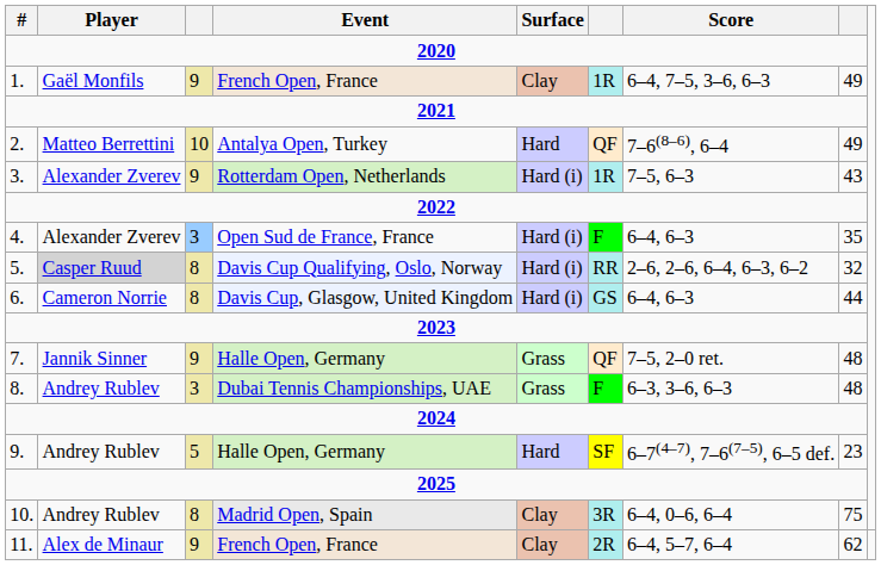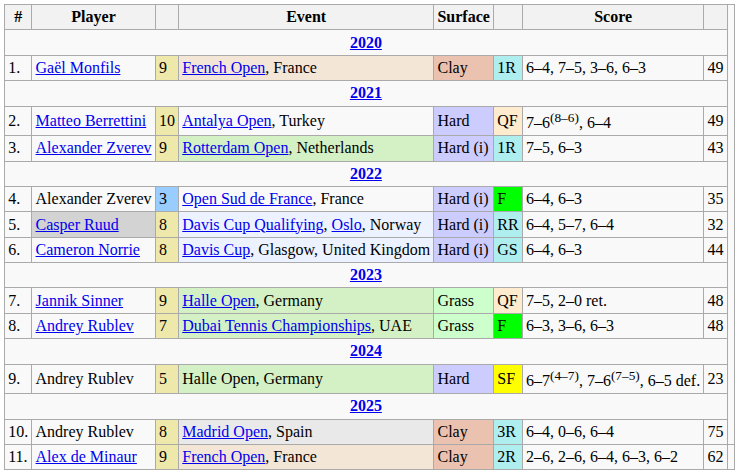 <table class="sortable wikitable nowrap">
 <tr>
 <th class="unsortable">#</th>
 <th>Player</th>
 <th></th>
 <th>Event</th>
 <th>Surface</th>
 <th class="unsortable"></th>
 <th class="unsortable">Score</th>
 <th class="unsortable"></th>
 </tr>
 <tr>
 <td colspan=8 style=text-align:center><strong><a href='#'>2020</a></strong></td>
 </tr>
 <tr>
 <td>1.</td>
 <td> <a href='#'>Gaël Monfils</a></td>
 <td style=background:#eee8aa>9</td>
 <td style=background:#f3e6d7><a href='#'>French Open</a>, France</td>
 <td style=background:#ebc2af>Clay</td>
 <td style=background:#afeeee>1R</td>
 <td>6–4, 7–5, 3–6, 6–3</td>
 <td>49</td>
 </tr>
 <tr>
 <td colspan=8 style=text-align:center><strong><a href='#'>2021</a></strong></td>
 </tr>
 <tr>
 <td>2.</td>
 <td> <a href='#'>Matteo Berrettini</a></td>
 <td style=background:#eee8aa>10</td>
 <td><a href='#'>Antalya Open</a>, Turkey</td>
 <td style=background:#ccccff>Hard</td>
 <td style=background:#ffebcd>QF</td>
 <td>7–6<sup>(8–6)</sup>, 6–4</td>
 <td>49</td>
 </tr>
 <tr>
 <td>3.</td>
 <td> <a href='#'>Alexander Zverev</a></td>
 <td style=background:#eee8aa>9</td>
 <td style=background:#d4f1c5><a href='#'>Rotterdam Open</a>, Netherlands</td>
 <td style=background:#ccccff>Hard (i)</td>
 <td bgcolor=afeeee>1R</td>
 <td>7–5, 6–3</td>
 <td>43</td>
 </tr>
 <tr>
 <td colspan=8 style=text-align:center><strong><a href='#'>2022</a></strong></td>
 </tr>
 <tr>
 <td>4.</td>
 <td> Alexander Zverev</td>
 <td style=background:#99ccff>3</td>
 <td><a href='#'>Open Sud de France</a>, France</td>
 <td style=background:#ccccff>Hard (i)</td>
 <td style=background:lime>F</td>
 <td>6–4, 6–3</td>
 <td>35</td>
 </tr>
 <tr>
 <td>5.</td>
 <td style="background: lightgrey;"> <a href='#'>Casper Ruud</a></td>
 <td style=background:#eee8aa>8</td>
 <td style=background:#ecf2ff><a href='#'>Davis Cup Qualifying</a>, <a href='#'>Oslo</a>, Norway</td>
 <td style=background:#ccccff>Hard (i)</td>
 <td style=background:#afeeee>RR</td>
-<td>2–6, 2–6, 6–4, 6–3, 6–2</td>
+<td>6–4, 5–7, 6–4</td>
 <td>32</td>
 </tr>
 <tr>
 <td>6.</td>
 <td> <a href='#'>Cameron Norrie</a></td>
 <td style=background:#eee8aa>8</td>
 <td style=background:#ecf2ff><a href='#'>Davis Cup</a>, Glasgow, United Kingdom</td>
 <td style=background:#ccccff>Hard (i)</td>
 <td style=background:#afeeee>GS</td>
 <td>6–4, 6–3</td>
 <td>44</td>
 </tr>
 <tr>
 <td colspan=8 style=text-align:center><strong><a href='#'>2023</a></strong></td>
 </tr>
 <tr>
 <td>7.</td>
 <td> <a href='#'>Jannik Sinner</a></td>
 <td style=background:#eee8aa>9</td>
 <td style=background:#d4f1c5><a href='#'>Halle Open</a>, Germany</td>
 <td style=background:#ccffcc>Grass</td>
 <td style=background:#ffebcd>QF</td>
 <td>7–5, 2–0 ret.</td>
 <td>48</td>
 </tr>
 <tr>
 <td>8.</td>
 <td> <a href='#'>Andrey Rublev</a></td>
-<td style=background:#eee8aa>3</td>
+<td style=background:#eee8aa>7</td>
 <td style=background:#d4f1c5><a href='#'>Dubai Tennis Championships</a>, UAE</td>
 <td style=background:#ccffcc>Grass</td>
 <td style=background:lime>F</td>
 <td>6–3, 3–6, 6–3</td>
 <td>48</td>
 </tr>
 <tr>
 <td colspan=8 style=text-align:center><strong><a href='#'>2024</a></strong></td>
 </tr>
 <tr>
 <td>9.</td>
 <td> Andrey Rublev</td>
 <td style=background:#eee8aa>5</td>
 <td style=background:#d4f1c5>Halle Open, Germany</td>
 <td style=background:#ccccff>Hard</td>
 <td style=background:yellow>SF</td>
 <td>6–7<sup>(4–7)</sup>, 7–6<sup>(7–5)</sup>, 6–5 def.</td>
 <td>23</td>
 </tr>
 <tr>
 <td colspan=8 style=text-align:center><strong><a href='#'>2025</a></strong></td>
 </tr>
 <tr>
 <td>10.</td>
 <td> Andrey Rublev</td>
 <td style=background:#eee8aa>8</td>
 <td style=background:#e9e9e9><a href='#'>Madrid Open</a>, Spain</td>
 <td style=background:#ebc2af>Clay</td>
 <td style=background:#afeeee>3R</td>
 <td>6–4, 0–6, 6–4</td>
 <td>75</td>
 </tr>
 <tr>
 <td>11.</td>
 <td> <a href='#'>Alex de Minaur</a></td>
 <td style=background:#eee8aa>9</td>
 <td style=background:#f3e6d7><a href='#'>French Open</a>, France</td>
 <td style=background:#ebc2af>Clay</td>
 <td style=background:#afeeee>2R</td>
-<td>6–4, 5–7, 6–4</td>
+<td>2–6, 2–6, 6–4, 6–3, 6–2</td>
 <td>62</td>
 <td></td>
 </tr>
 </table>
